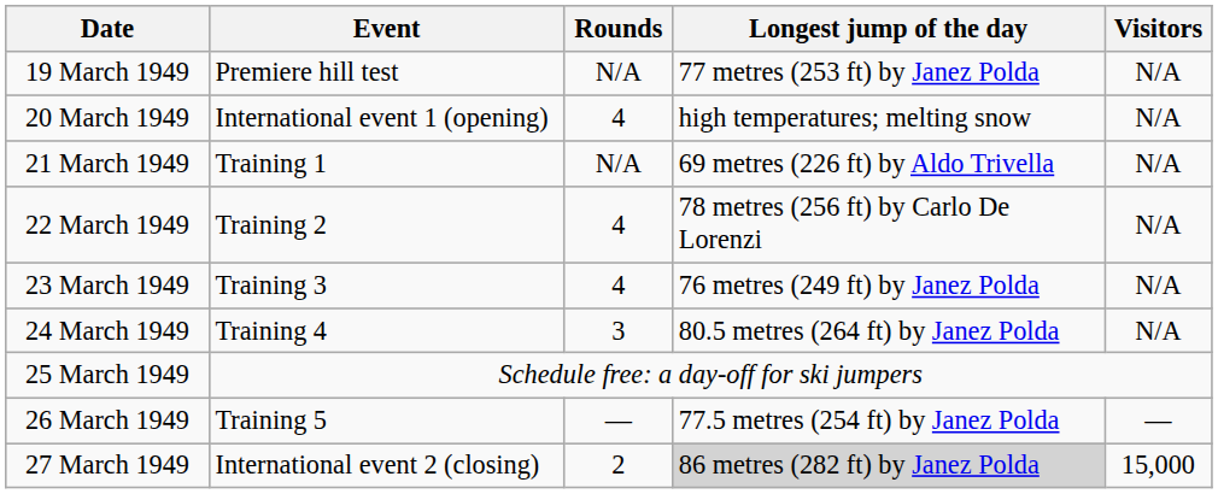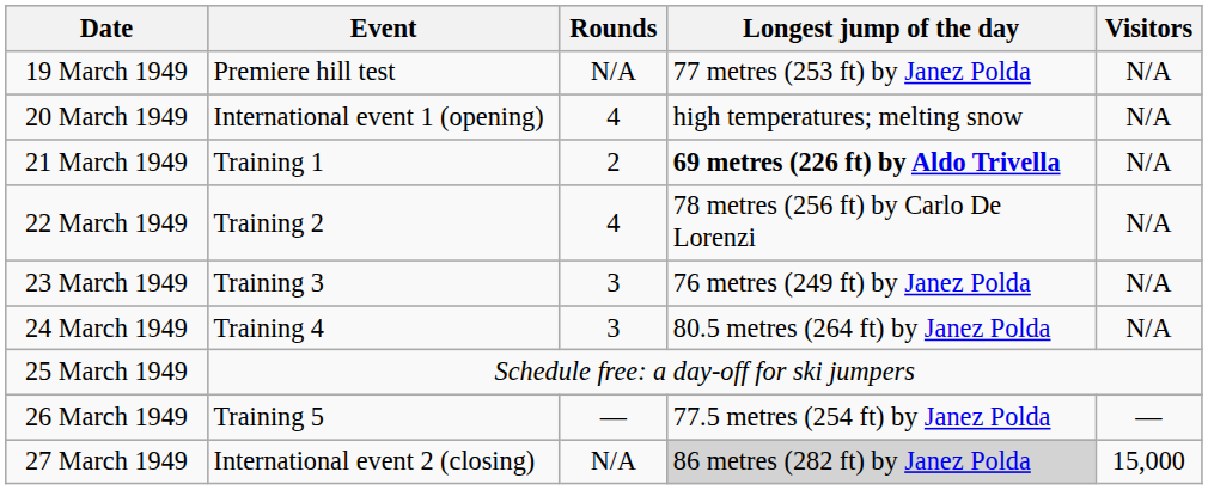 <table class=wikitable style="text-align:center; font-size:88%;">
 <tr>
 <th width=100px>Date</th>
 <th width=180px>Event</th>
 <th width=50px>Rounds</th>
 <th width=220px>Longest jump of the day</th>
 <th width=50px>Visitors</th>
 </tr>
 <tr>
 <td align=right>19 March 1949  </td>
 <td align=left>Premiere hill test</td>
 <td align=center>N/A</td>
 <td align=left>77 metres (253 ft) by <a href='#'>Janez Polda</a></td>
 <td align=center>N/A</td>
 </tr>
 <tr>
 <td align=right>20 March 1949  </td>
 <td align=left>International event 1 (opening)</td>
 <td align=center>4</td>
 <td align=left>high temperatures; melting snow</td>
 <td align=center>N/A</td>
 </tr>
 <tr>
 <td align=right>21 March 1949  </td>
 <td align=left>Training 1</td>
-<td align=center>N/A</td>
-<td align=left>69 metres (226 ft) by <a href='#'>Aldo Trivella</a></td>
+<td align=center>2</td>
+<td align=left><strong>69 metres (226 ft) by <a href='#'>Aldo Trivella</a></strong></td>
 <td align=center>N/A</td>
 </tr>
 <tr>
 <td align=right>22 March 1949  </td>
 <td align=left>Training 2</td>
 <td align=center>4</td>
 <td align=left>78 metres (256 ft) by Carlo De Lorenzi</td>
 <td align=center>N/A</td>
 </tr>
 <tr>
 <td align=right>23 March 1949  </td>
 <td align=left>Training 3</td>
-<td align=center>4</td>
+<td align=center>3</td>
 <td align=left>76 metres (249 ft) by <a href='#'>Janez Polda</a></td>
 <td align=center>N/A</td>
 </tr>
 <tr>
 <td align=right>24 March 1949  </td>
 <td align=left>Training 4</td>
 <td align=center>3</td>
 <td align=left>80.5 metres (264 ft) by <a href='#'>Janez Polda</a></td>
 <td align=center>N/A</td>
 </tr>
 <tr>
 <td align=right>25 March 1949  </td>
 <td align=center colspan=4><em>Schedule free: a day-off for ski jumpers</em></td>
 </tr>
 <tr>
 <td align=right>26 March 1949  </td>
 <td align=left>Training 5</td>
 <td align=center>—</td>
 <td align=left>77.5 metres (254 ft) by <a href='#'>Janez Polda</a></td>
 <td align=center>—</td>
 </tr>
 <tr>
 <td align=right>27 March 1949  </td>
 <td align=left>International event 2 (closing)</td>
-<td align=center>2</td>
+<td align=center>N/A</td>
 <td align=left style="background: lightgrey;">86 metres (282 ft) by <a href='#'>Janez Polda</a></td>
 <td align=center>15,000</td>
 </tr>
 </table>
